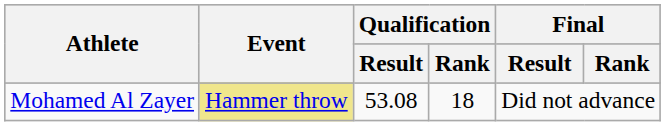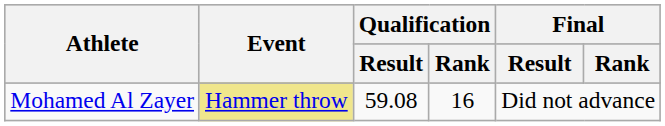 <table class="wikitable" style="font-size:90%; text-align:center">
 <tr>
 <th rowspan="2">Athlete</th>
 <th rowspan="2">Event</th>
 <th colspan="2">Qualification</th>
 <th colspan="2">Final</th>
 </tr>
 <tr>
 <th>Result</th>
 <th>Rank</th>
 <th>Result</th>
 <th>Rank</th>
 </tr>
 <tr>
 <td align="left"><a href='#'>Mohamed Al Zayer</a></td>
 <td align="left" style="background: khaki;"><a href='#'>Hammer throw</a></td>
-<td>53.08</td>
-<td>18</td>
+<td>59.08</td>
+<td>16</td>
 <td colspan="2">Did not advance</td>
 </tr>
 </table>
